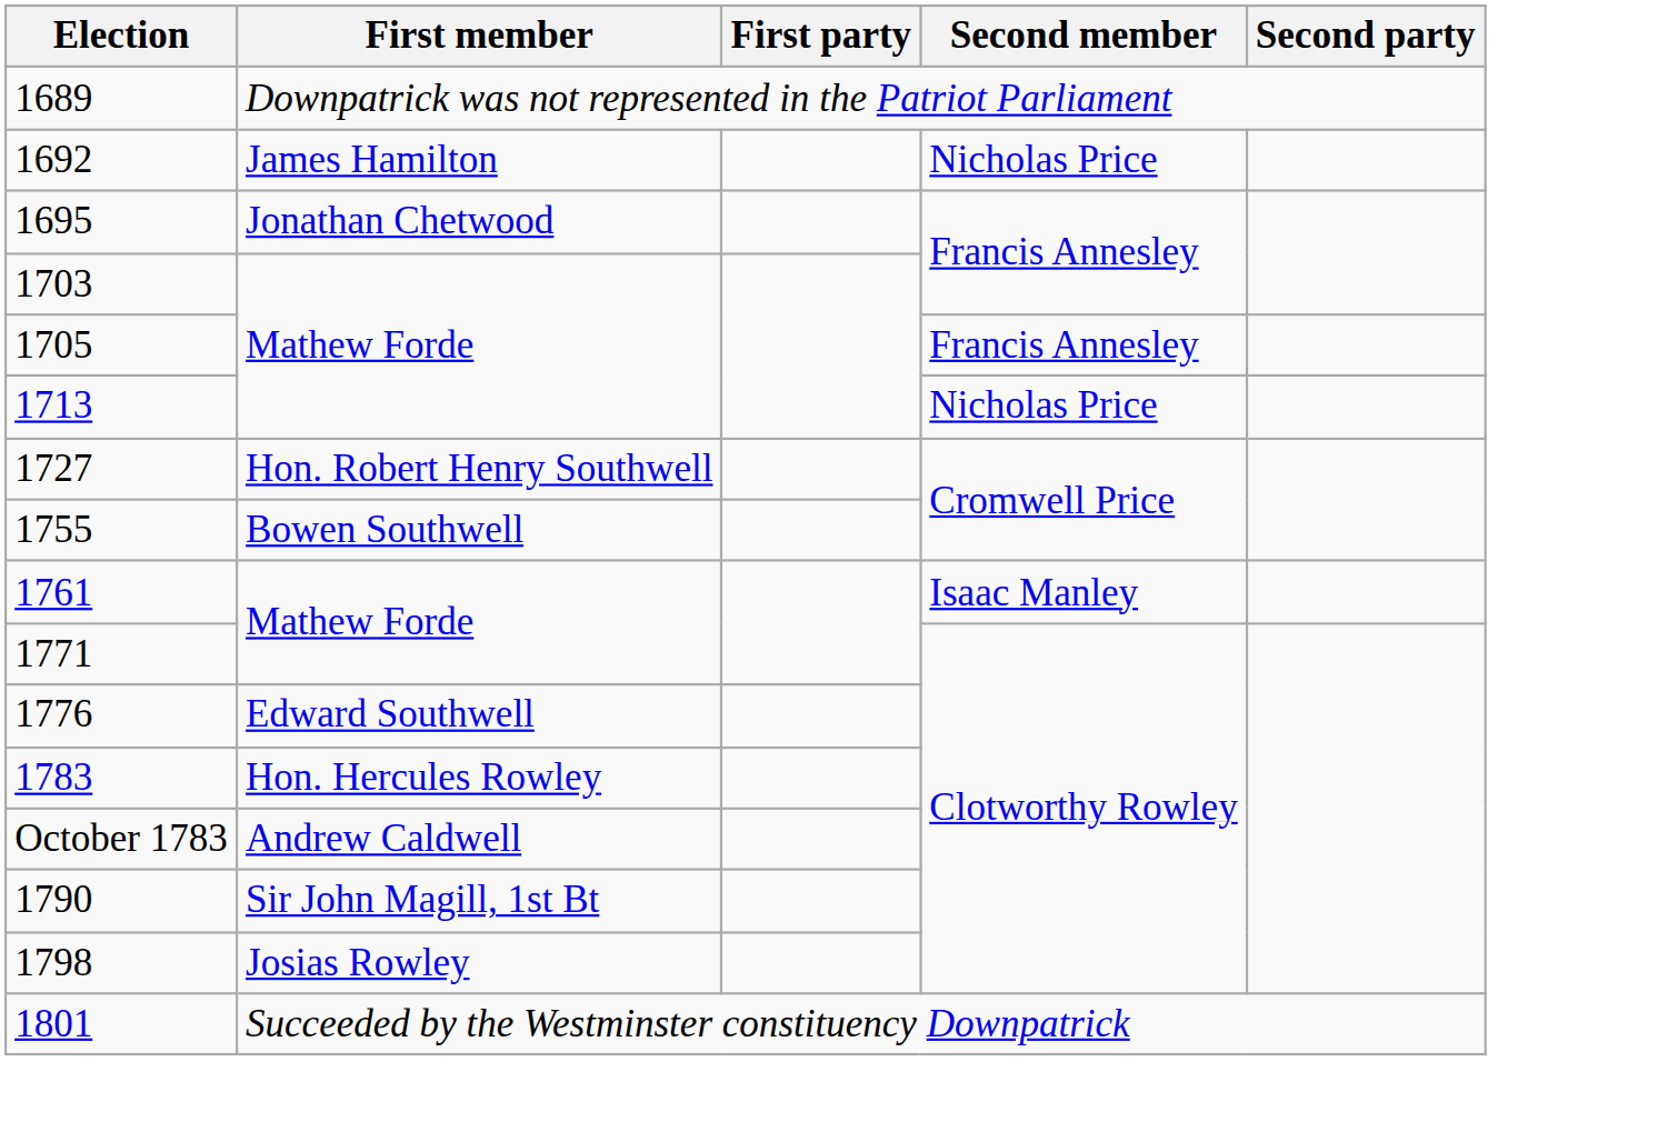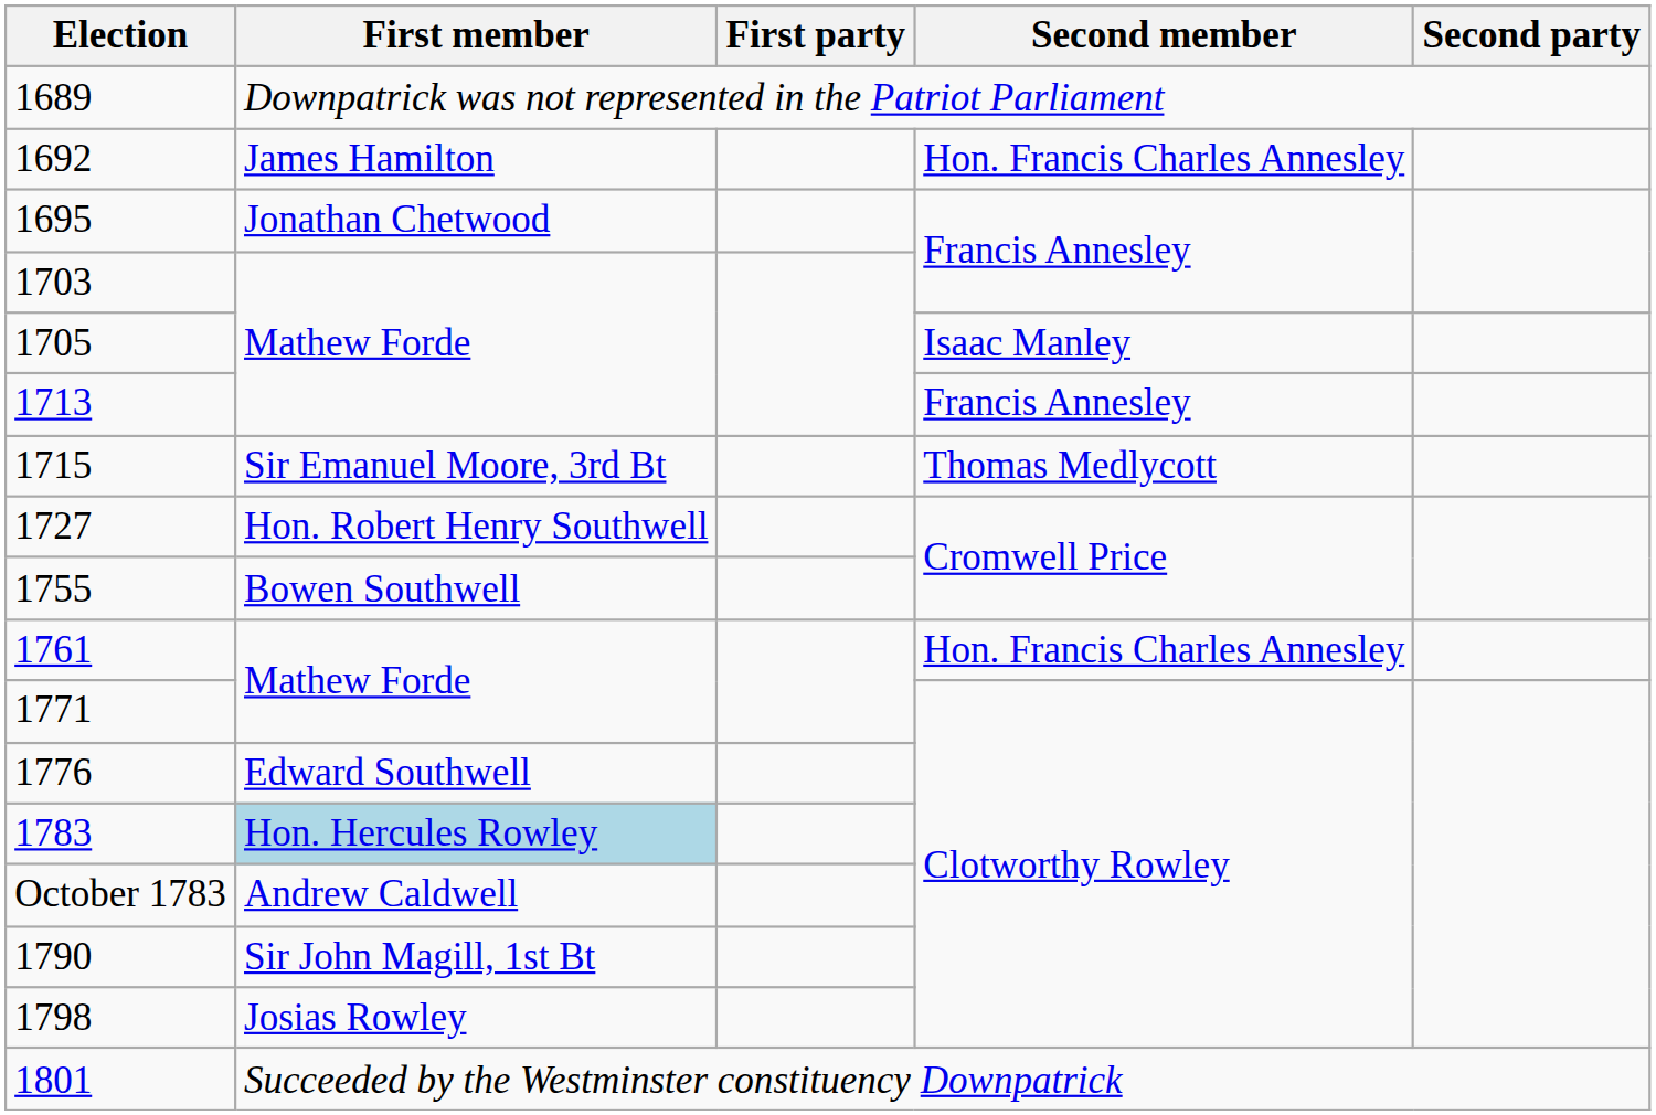 <table class="wikitable">
 <tr>
 <th>Election</th>
 <th>First member</th>
 <th>First party</th>
 <th>Second member</th>
 <th>Second party</th>
 </tr>
 <tr>
 <td>1689</td>
 <td colspan="4"><em>Downpatrick was not represented in the <a href='#'>Patriot Parliament</a></em></td>
 </tr>
 <tr>
 <td>1692</td>
 <td><a href='#'>James Hamilton</a></td>
 <td></td>
-<td><a href='#'>Nicholas Price</a></td>
+<td><a href='#'>Hon. Francis Charles Annesley</a></td>
 <td></td>
 </tr>
 <tr>
 <td>1695</td>
 <td><a href='#'>Jonathan Chetwood</a></td>
 <td></td>
 <td rowspan="2"><a href='#'>Francis Annesley</a></td>
 <td rowspan="2"></td>
 </tr>
 <tr>
 <td>1703</td>
 <td rowspan="3"><a href='#'>Mathew Forde</a></td>
 <td rowspan="3"></td>
 </tr>
 <tr>
 <td>1705</td>
+<td><a href='#'>Isaac Manley</a></td>
+<td></td>
+</tr>
+<tr>
+<td><a href='#'>1713</a></td>
 <td><a href='#'>Francis Annesley</a></td>
 <td></td>
 </tr>
 <tr>
-<td><a href='#'>1713</a></td>
-<td><a href='#'>Nicholas Price</a></td>
+<td>1715</td>
+<td><a href='#'>Sir Emanuel Moore, 3rd Bt</a></td>
+<td></td>
+<td><a href='#'>Thomas Medlycott</a></td>
 <td></td>
 </tr>
 <tr>
 <td>1727</td>
 <td><a href='#'>Hon. Robert Henry Southwell</a></td>
 <td></td>
 <td rowspan="2"><a href='#'>Cromwell Price</a></td>
 <td rowspan="2"></td>
 </tr>
 <tr>
 <td>1755</td>
 <td><a href='#'>Bowen Southwell</a></td>
 <td></td>
 </tr>
 <tr>
 <td><a href='#'>1761</a></td>
 <td rowspan="2"><a href='#'>Mathew Forde</a></td>
 <td rowspan="2"></td>
-<td><a href='#'>Isaac Manley</a></td>
+<td><a href='#'>Hon. Francis Charles Annesley</a></td>
 <td></td>
 </tr>
 <tr>
 <td>1771</td>
 <td rowspan="6"><a href='#'>Clotworthy Rowley</a></td>
 <td rowspan="6"></td>
 </tr>
 <tr>
 <td>1776</td>
 <td><a href='#'>Edward Southwell</a></td>
 <td></td>
 </tr>
 <tr>
 <td><a href='#'>1783</a></td>
-<td><a href='#'>Hon. Hercules Rowley</a></td>
+<td style="background: lightblue;"><a href='#'>Hon. Hercules Rowley</a></td>
 <td></td>
 </tr>
 <tr>
 <td>October 1783</td>
 <td><a href='#'>Andrew Caldwell</a></td>
 <td></td>
 </tr>
 <tr>
 <td>1790</td>
 <td><a href='#'>Sir John Magill, 1st Bt</a></td>
 <td></td>
 </tr>
 <tr>
 <td>1798</td>
 <td><a href='#'>Josias Rowley</a></td>
 </tr>
 <tr>
 <td><a href='#'>1801</a></td>
 <td colspan="4"><em>Succeeded by the Westminster constituency <a href='#'>Downpatrick</a></em></td>
 </tr>
 </table>
